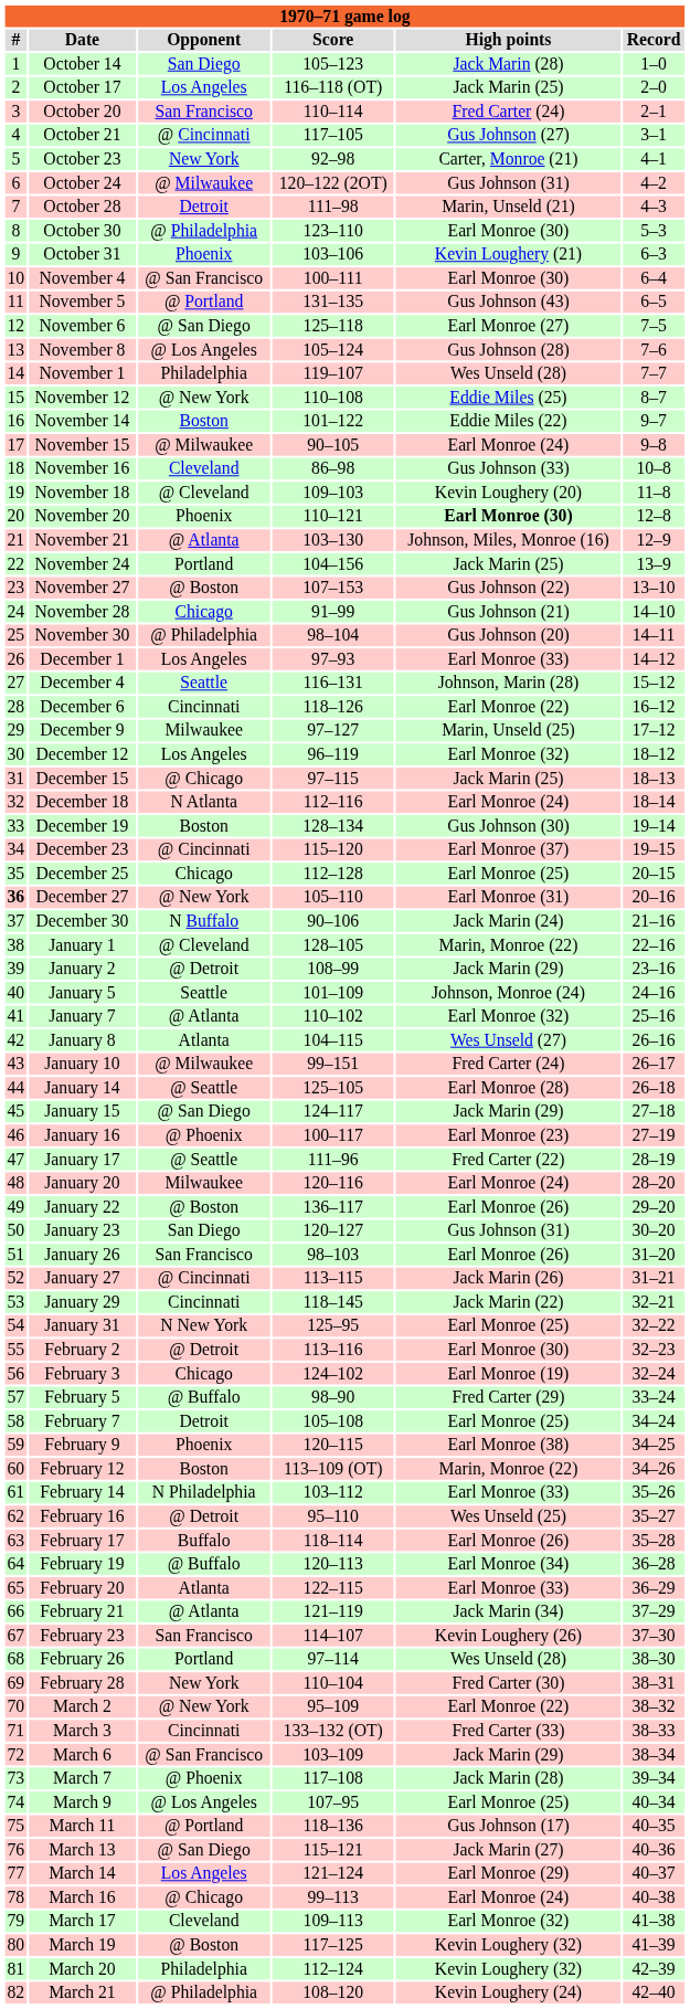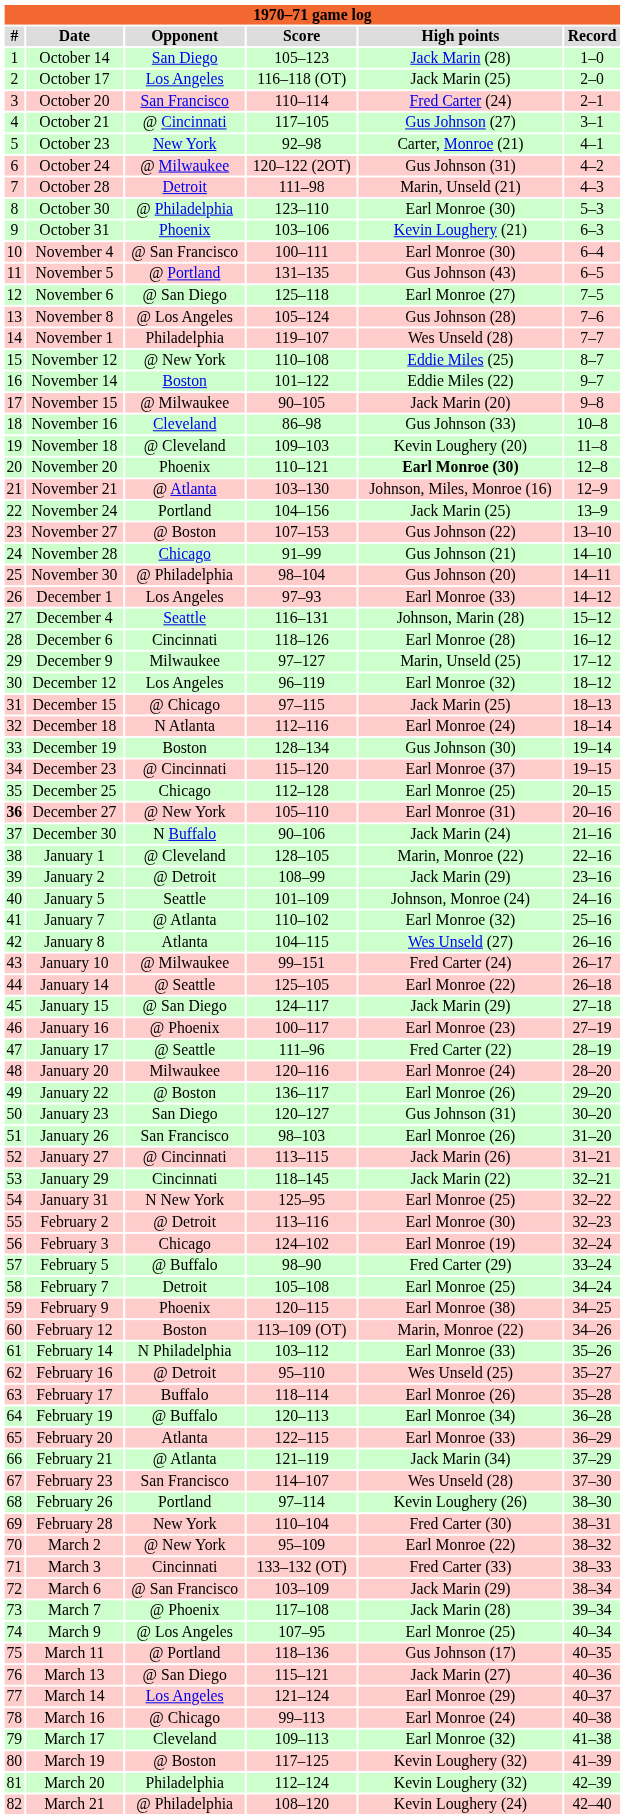 <table class="toccolours collapsible" width=50% style="clear:both; margin:1.5em auto; text-align:center">
 <tr>
 <th colspan=11 style="background:#F36730; color:#000000;">1970–71 game log</th>
 </tr>
 <tr align="center" bgcolor="#dddddd">
 <td><strong>#</strong></td>
 <td><strong>Date</strong></td>
 <td><strong>Opponent</strong></td>
 <td><strong>Score</strong></td>
 <td><strong>High points</strong></td>
 <td><strong>Record</strong></td>
 </tr>
 <tr align="center" bgcolor="ccffcc">
 <td>1</td>
 <td>October 14</td>
 <td><a href='#'>San Diego</a></td>
 <td>105–123</td>
 <td><a href='#'>Jack Marin</a> (28)</td>
 <td>1–0</td>
 </tr>
 <tr align="center" bgcolor="ccffcc">
 <td>2</td>
 <td>October 17</td>
 <td><a href='#'>Los Angeles</a></td>
 <td>116–118 (OT)</td>
 <td>Jack Marin (25)</td>
 <td>2–0</td>
 </tr>
 <tr align="center" bgcolor="ffcccc">
 <td>3</td>
 <td>October 20</td>
 <td><a href='#'>San Francisco</a></td>
 <td>110–114</td>
 <td><a href='#'>Fred Carter</a> (24)</td>
 <td>2–1</td>
 </tr>
 <tr align="center" bgcolor="ccffcc">
 <td>4</td>
 <td>October 21</td>
 <td>@ <a href='#'>Cincinnati</a></td>
 <td>117–105</td>
 <td><a href='#'>Gus Johnson</a> (27)</td>
 <td>3–1</td>
 </tr>
 <tr align="center" bgcolor="ccffcc">
 <td>5</td>
 <td>October 23</td>
 <td><a href='#'>New York</a></td>
 <td>92–98</td>
 <td>Carter, <a href='#'>Monroe</a> (21)</td>
 <td>4–1</td>
 </tr>
 <tr align="center" bgcolor="ffcccc">
 <td>6</td>
 <td>October 24</td>
 <td>@ <a href='#'>Milwaukee</a></td>
 <td>120–122 (2OT)</td>
 <td>Gus Johnson (31)</td>
 <td>4–2</td>
 </tr>
 <tr align="center" bgcolor="ffcccc">
 <td>7</td>
 <td>October 28</td>
 <td><a href='#'>Detroit</a></td>
 <td>111–98</td>
 <td>Marin, Unseld (21)</td>
 <td>4–3</td>
 </tr>
 <tr align="center" bgcolor="ccffcc">
 <td>8</td>
 <td>October 30</td>
 <td>@ <a href='#'>Philadelphia</a></td>
 <td>123–110</td>
 <td>Earl Monroe (30)</td>
 <td>5–3</td>
 </tr>
 <tr align="center" bgcolor="ccffcc">
 <td>9</td>
 <td>October 31</td>
 <td><a href='#'>Phoenix</a></td>
 <td>103–106</td>
 <td><a href='#'>Kevin Loughery</a> (21)</td>
 <td>6–3</td>
 </tr>
 <tr align="center" bgcolor="ffcccc">
 <td>10</td>
 <td>November 4</td>
 <td>@ San Francisco</td>
 <td>100–111</td>
 <td>Earl Monroe (30)</td>
 <td>6–4</td>
 </tr>
 <tr align="center" bgcolor="ffcccc">
 <td>11</td>
 <td>November 5</td>
 <td>@ <a href='#'>Portland</a></td>
 <td>131–135</td>
 <td>Gus Johnson (43)</td>
 <td>6–5</td>
 </tr>
 <tr align="center" bgcolor="ccffcc">
 <td>12</td>
 <td>November 6</td>
 <td>@ San Diego</td>
 <td>125–118</td>
 <td>Earl Monroe (27)</td>
 <td>7–5</td>
 </tr>
 <tr align="center" bgcolor="ffcccc">
 <td>13</td>
 <td>November 8</td>
 <td>@ Los Angeles</td>
 <td>105–124</td>
 <td>Gus Johnson (28)</td>
 <td>7–6</td>
 </tr>
 <tr align="center" bgcolor="ffcccc">
 <td>14</td>
 <td>November 1</td>
 <td>Philadelphia</td>
 <td>119–107</td>
 <td>Wes Unseld (28)</td>
 <td>7–7</td>
 </tr>
 <tr align="center" bgcolor="ccffcc">
 <td>15</td>
 <td>November 12</td>
 <td>@ New York</td>
 <td>110–108</td>
 <td><a href='#'>Eddie Miles</a> (25)</td>
 <td>8–7</td>
 </tr>
 <tr align="center" bgcolor="ccffcc">
 <td>16</td>
 <td>November 14</td>
 <td><a href='#'>Boston</a></td>
 <td>101–122</td>
 <td>Eddie Miles (22)</td>
 <td>9–7</td>
 </tr>
 <tr align="center" bgcolor="ffcccc">
 <td>17</td>
 <td>November 15</td>
 <td>@ Milwaukee</td>
 <td>90–105</td>
-<td>Earl Monroe (24)</td>
+<td>Jack Marin (20)</td>
 <td>9–8</td>
 </tr>
 <tr align="center" bgcolor="ccffcc">
 <td>18</td>
 <td>November 16</td>
 <td><a href='#'>Cleveland</a></td>
 <td>86–98</td>
 <td>Gus Johnson (33)</td>
 <td>10–8</td>
 </tr>
 <tr align="center" bgcolor="ccffcc">
 <td>19</td>
 <td>November 18</td>
 <td>@ Cleveland</td>
 <td>109–103</td>
 <td>Kevin Loughery (20)</td>
 <td>11–8</td>
 </tr>
 <tr align="center" bgcolor="ccffcc">
 <td>20</td>
 <td>November 20</td>
 <td>Phoenix</td>
 <td>110–121</td>
 <td><strong>Earl Monroe (30)</strong></td>
 <td>12–8</td>
 </tr>
 <tr align="center" bgcolor="ffcccc">
 <td>21</td>
 <td>November 21</td>
 <td>@ <a href='#'>Atlanta</a></td>
 <td>103–130</td>
 <td>Johnson, Miles, Monroe (16)</td>
 <td>12–9</td>
 </tr>
 <tr align="center" bgcolor="ccffcc">
 <td>22</td>
 <td>November 24</td>
 <td>Portland</td>
 <td>104–156</td>
 <td>Jack Marin (25)</td>
 <td>13–9</td>
 </tr>
 <tr align="center" bgcolor="ffcccc">
 <td>23</td>
 <td>November 27</td>
 <td>@ Boston</td>
 <td>107–153</td>
 <td>Gus Johnson (22)</td>
 <td>13–10</td>
 </tr>
 <tr align="center" bgcolor="ccffcc">
 <td>24</td>
 <td>November 28</td>
 <td><a href='#'>Chicago</a></td>
 <td>91–99</td>
 <td>Gus Johnson (21)</td>
 <td>14–10</td>
 </tr>
 <tr align="center" bgcolor="ffcccc">
 <td>25</td>
 <td>November 30</td>
 <td>@ Philadelphia</td>
 <td>98–104</td>
 <td>Gus Johnson (20)</td>
 <td>14–11</td>
 </tr>
 <tr align="center" bgcolor="ffcccc">
 <td>26</td>
 <td>December 1</td>
 <td>Los Angeles</td>
 <td>97–93</td>
 <td>Earl Monroe (33)</td>
 <td>14–12</td>
 </tr>
 <tr align="center" bgcolor="ccffcc">
 <td>27</td>
 <td>December 4</td>
 <td><a href='#'>Seattle</a></td>
 <td>116–131</td>
 <td>Johnson, Marin (28)</td>
 <td>15–12</td>
 </tr>
 <tr align="center" bgcolor="ccffcc">
 <td>28</td>
 <td>December 6</td>
 <td>Cincinnati</td>
 <td>118–126</td>
-<td>Earl Monroe (22)</td>
+<td>Earl Monroe (28)</td>
 <td>16–12</td>
 </tr>
 <tr align="center" bgcolor="ccffcc">
 <td>29</td>
 <td>December 9</td>
 <td>Milwaukee</td>
 <td>97–127</td>
 <td>Marin, Unseld (25)</td>
 <td>17–12</td>
 </tr>
 <tr align="center" bgcolor="ccffcc">
 <td>30</td>
 <td>December 12</td>
 <td>Los Angeles</td>
 <td>96–119</td>
 <td>Earl Monroe (32)</td>
 <td>18–12</td>
 </tr>
 <tr align="center" bgcolor="ffcccc">
 <td>31</td>
 <td>December 15</td>
 <td>@ Chicago</td>
 <td>97–115</td>
 <td>Jack Marin (25)</td>
 <td>18–13</td>
 </tr>
 <tr align="center" bgcolor="ffcccc">
 <td>32</td>
 <td>December 18</td>
 <td>N Atlanta</td>
 <td>112–116</td>
 <td>Earl Monroe (24)</td>
 <td>18–14</td>
 </tr>
 <tr align="center" bgcolor="ccffcc">
 <td>33</td>
 <td>December 19</td>
 <td>Boston</td>
 <td>128–134</td>
 <td>Gus Johnson (30)</td>
 <td>19–14</td>
 </tr>
 <tr align="center" bgcolor="ffcccc">
 <td>34</td>
 <td>December 23</td>
 <td>@ Cincinnati</td>
 <td>115–120</td>
 <td>Earl Monroe (37)</td>
 <td>19–15</td>
 </tr>
 <tr align="center" bgcolor="ccffcc">
 <td>35</td>
 <td>December 25</td>
 <td>Chicago</td>
 <td>112–128</td>
 <td>Earl Monroe (25)</td>
 <td>20–15</td>
 </tr>
 <tr align="center" bgcolor="ffcccc">
 <td><strong>36</strong></td>
 <td>December 27</td>
 <td>@ New York</td>
 <td>105–110</td>
 <td>Earl Monroe (31)</td>
 <td>20–16</td>
 </tr>
 <tr align="center" bgcolor="ccffcc">
 <td>37</td>
 <td>December 30</td>
 <td>N <a href='#'>Buffalo</a></td>
 <td>90–106</td>
 <td>Jack Marin (24)</td>
 <td>21–16</td>
 </tr>
 <tr align="center" bgcolor="ccffcc">
 <td>38</td>
 <td>January 1</td>
 <td>@ Cleveland</td>
 <td>128–105</td>
 <td>Marin, Monroe (22)</td>
 <td>22–16</td>
 </tr>
 <tr align="center" bgcolor="ccffcc">
 <td>39</td>
 <td>January 2</td>
 <td>@ Detroit</td>
 <td>108–99</td>
 <td>Jack Marin (29)</td>
 <td>23–16</td>
 </tr>
 <tr align="center" bgcolor="ccffcc">
 <td>40</td>
 <td>January 5</td>
 <td>Seattle</td>
 <td>101–109</td>
 <td>Johnson, Monroe (24)</td>
 <td>24–16</td>
 </tr>
 <tr align="center" bgcolor="ccffcc">
 <td>41</td>
 <td>January 7</td>
 <td>@ Atlanta</td>
 <td>110–102</td>
 <td>Earl Monroe (32)</td>
 <td>25–16</td>
 </tr>
 <tr align="center" bgcolor="ccffcc">
 <td>42</td>
 <td>January 8</td>
 <td>Atlanta</td>
 <td>104–115</td>
 <td><a href='#'>Wes Unseld</a> (27)</td>
 <td>26–16</td>
 </tr>
 <tr align="center" bgcolor="ffcccc">
 <td>43</td>
 <td>January 10</td>
 <td>@ Milwaukee</td>
 <td>99–151</td>
 <td>Fred Carter (24)</td>
 <td>26–17</td>
 </tr>
 <tr align="center" bgcolor="ffcccc">
 <td>44</td>
 <td>January 14</td>
 <td>@ Seattle</td>
 <td>125–105</td>
-<td>Earl Monroe (28)</td>
+<td>Earl Monroe (22)</td>
 <td>26–18</td>
 </tr>
 <tr align="center" bgcolor="ccffcc">
 <td>45</td>
 <td>January 15</td>
 <td>@ San Diego</td>
 <td>124–117</td>
 <td>Jack Marin (29)</td>
 <td>27–18</td>
 </tr>
 <tr align="center" bgcolor="ffcccc">
 <td>46</td>
 <td>January 16</td>
 <td>@ Phoenix</td>
 <td>100–117</td>
 <td>Earl Monroe (23)</td>
 <td>27–19</td>
 </tr>
 <tr align="center" bgcolor="ccffcc">
 <td>47</td>
 <td>January 17</td>
 <td>@ Seattle</td>
 <td>111–96</td>
 <td>Fred Carter (22)</td>
 <td>28–19</td>
 </tr>
 <tr align="center" bgcolor="ffcccc">
 <td>48</td>
 <td>January 20</td>
 <td>Milwaukee</td>
 <td>120–116</td>
 <td>Earl Monroe (24)</td>
 <td>28–20</td>
 </tr>
 <tr align="center" bgcolor="ccffcc">
 <td>49</td>
 <td>January 22</td>
 <td>@ Boston</td>
 <td>136–117</td>
 <td>Earl Monroe (26)</td>
 <td>29–20</td>
 </tr>
 <tr align="center" bgcolor="ccffcc">
 <td>50</td>
 <td>January 23</td>
 <td>San Diego</td>
 <td>120–127</td>
 <td>Gus Johnson (31)</td>
 <td>30–20</td>
 </tr>
 <tr align="center" bgcolor="ccffcc">
 <td>51</td>
 <td>January 26</td>
 <td>San Francisco</td>
 <td>98–103</td>
 <td>Earl Monroe (26)</td>
 <td>31–20</td>
 </tr>
 <tr align="center" bgcolor="ffcccc">
 <td>52</td>
 <td>January 27</td>
 <td>@ Cincinnati</td>
 <td>113–115</td>
 <td>Jack Marin (26)</td>
 <td>31–21</td>
 </tr>
 <tr align="center" bgcolor="ccffcc">
 <td>53</td>
 <td>January 29</td>
 <td>Cincinnati</td>
 <td>118–145</td>
 <td>Jack Marin (22)</td>
 <td>32–21</td>
 </tr>
 <tr align="center" bgcolor="ffcccc">
 <td>54</td>
 <td>January 31</td>
 <td>N New York</td>
 <td>125–95</td>
 <td>Earl Monroe (25)</td>
 <td>32–22</td>
 </tr>
 <tr align="center" bgcolor="ffcccc">
 <td>55</td>
 <td>February 2</td>
 <td>@ Detroit</td>
 <td>113–116</td>
 <td>Earl Monroe (30)</td>
 <td>32–23</td>
 </tr>
 <tr align="center" bgcolor="ffcccc">
 <td>56</td>
 <td>February 3</td>
 <td>Chicago</td>
 <td>124–102</td>
 <td>Earl Monroe (19)</td>
 <td>32–24</td>
 </tr>
 <tr align="center" bgcolor="ccffcc">
 <td>57</td>
 <td>February 5</td>
 <td>@ Buffalo</td>
 <td>98–90</td>
 <td>Fred Carter (29)</td>
 <td>33–24</td>
 </tr>
 <tr align="center" bgcolor="ccffcc">
 <td>58</td>
 <td>February 7</td>
 <td>Detroit</td>
 <td>105–108</td>
 <td>Earl Monroe (25)</td>
 <td>34–24</td>
 </tr>
 <tr align="center" bgcolor="ffcccc">
 <td>59</td>
 <td>February 9</td>
 <td>Phoenix</td>
 <td>120–115</td>
 <td>Earl Monroe (38)</td>
 <td>34–25</td>
 </tr>
 <tr align="center" bgcolor="ffcccc">
 <td>60</td>
 <td>February 12</td>
 <td>Boston</td>
 <td>113–109 (OT)</td>
 <td>Marin, Monroe (22)</td>
 <td>34–26</td>
 </tr>
 <tr align="center" bgcolor="ccffcc">
 <td>61</td>
 <td>February 14</td>
 <td>N Philadelphia</td>
 <td>103–112</td>
 <td>Earl Monroe (33)</td>
 <td>35–26</td>
 </tr>
 <tr align="center" bgcolor="ffcccc">
 <td>62</td>
 <td>February 16</td>
 <td>@ Detroit</td>
 <td>95–110</td>
 <td>Wes Unseld (25)</td>
 <td>35–27</td>
 </tr>
 <tr align="center" bgcolor="ffcccc">
 <td>63</td>
 <td>February 17</td>
 <td>Buffalo</td>
 <td>118–114</td>
 <td>Earl Monroe (26)</td>
 <td>35–28</td>
 </tr>
 <tr align="center" bgcolor="ccffcc">
 <td>64</td>
 <td>February 19</td>
 <td>@ Buffalo</td>
 <td>120–113</td>
 <td>Earl Monroe (34)</td>
 <td>36–28</td>
 </tr>
 <tr align="center" bgcolor="ffcccc">
 <td>65</td>
 <td>February 20</td>
 <td>Atlanta</td>
 <td>122–115</td>
 <td>Earl Monroe (33)</td>
 <td>36–29</td>
 </tr>
 <tr align="center" bgcolor="ccffcc">
 <td>66</td>
 <td>February 21</td>
 <td>@ Atlanta</td>
 <td>121–119</td>
 <td>Jack Marin (34)</td>
 <td>37–29</td>
 </tr>
 <tr align="center" bgcolor="ffcccc">
 <td>67</td>
 <td>February 23</td>
 <td>San Francisco</td>
 <td>114–107</td>
-<td>Kevin Loughery (26)</td>
+<td>Wes Unseld (28)</td>
 <td>37–30</td>
 </tr>
 <tr align="center" bgcolor="ccffcc">
 <td>68</td>
 <td>February 26</td>
 <td>Portland</td>
 <td>97–114</td>
-<td>Wes Unseld (28)</td>
+<td>Kevin Loughery (26)</td>
 <td>38–30</td>
 </tr>
 <tr align="center" bgcolor="ffcccc">
 <td>69</td>
 <td>February 28</td>
 <td>New York</td>
 <td>110–104</td>
 <td>Fred Carter (30)</td>
 <td>38–31</td>
 </tr>
 <tr align="center" bgcolor="ffcccc">
 <td>70</td>
 <td>March 2</td>
 <td>@ New York</td>
 <td>95–109</td>
 <td>Earl Monroe (22)</td>
 <td>38–32</td>
 </tr>
 <tr align="center" bgcolor="ffcccc">
 <td>71</td>
 <td>March 3</td>
 <td>Cincinnati</td>
 <td>133–132 (OT)</td>
 <td>Fred Carter (33)</td>
 <td>38–33</td>
 </tr>
 <tr align="center" bgcolor="ffcccc">
 <td>72</td>
 <td>March 6</td>
 <td>@ San Francisco</td>
 <td>103–109</td>
 <td>Jack Marin (29)</td>
 <td>38–34</td>
 </tr>
 <tr align="center" bgcolor="ccffcc">
 <td>73</td>
 <td>March 7</td>
 <td>@ Phoenix</td>
 <td>117–108</td>
 <td>Jack Marin (28)</td>
 <td>39–34</td>
 </tr>
 <tr align="center" bgcolor="ccffcc">
 <td>74</td>
 <td>March 9</td>
 <td>@ Los Angeles</td>
 <td>107–95</td>
 <td>Earl Monroe (25)</td>
 <td>40–34</td>
 </tr>
 <tr align="center" bgcolor="ffcccc">
 <td>75</td>
 <td>March 11</td>
 <td>@ Portland</td>
 <td>118–136</td>
 <td>Gus Johnson (17)</td>
 <td>40–35</td>
 </tr>
 <tr align="center" bgcolor="ffcccc">
 <td>76</td>
 <td>March 13</td>
 <td>@ San Diego</td>
 <td>115–121</td>
 <td>Jack Marin (27)</td>
 <td>40–36</td>
 </tr>
 <tr align="center" bgcolor="ffcccc">
 <td>77</td>
 <td>March 14</td>
 <td><a href='#'>Los Angeles</a></td>
 <td>121–124</td>
 <td>Earl Monroe (29)</td>
 <td>40–37</td>
 </tr>
 <tr align="center" bgcolor="ffcccc">
 <td>78</td>
 <td>March 16</td>
 <td>@ Chicago</td>
 <td>99–113</td>
 <td>Earl Monroe (24)</td>
 <td>40–38</td>
 </tr>
 <tr align="center" bgcolor="ccffcc">
 <td>79</td>
 <td>March 17</td>
 <td>Cleveland</td>
 <td>109–113</td>
 <td>Earl Monroe (32)</td>
 <td>41–38</td>
 </tr>
 <tr align="center" bgcolor="ffcccc">
 <td>80</td>
 <td>March 19</td>
 <td>@ Boston</td>
 <td>117–125</td>
 <td>Kevin Loughery (32)</td>
 <td>41–39</td>
 </tr>
 <tr align="center" bgcolor="ccffcc">
 <td>81</td>
 <td>March 20</td>
 <td>Philadelphia</td>
 <td>112–124</td>
 <td>Kevin Loughery (32)</td>
 <td>42–39</td>
 </tr>
 <tr align="center" bgcolor="ffcccc">
 <td>82</td>
 <td>March 21</td>
 <td>@ Philadelphia</td>
 <td>108–120</td>
 <td>Kevin Loughery (24)</td>
 <td>42–40</td>
 </tr>
 </table>
